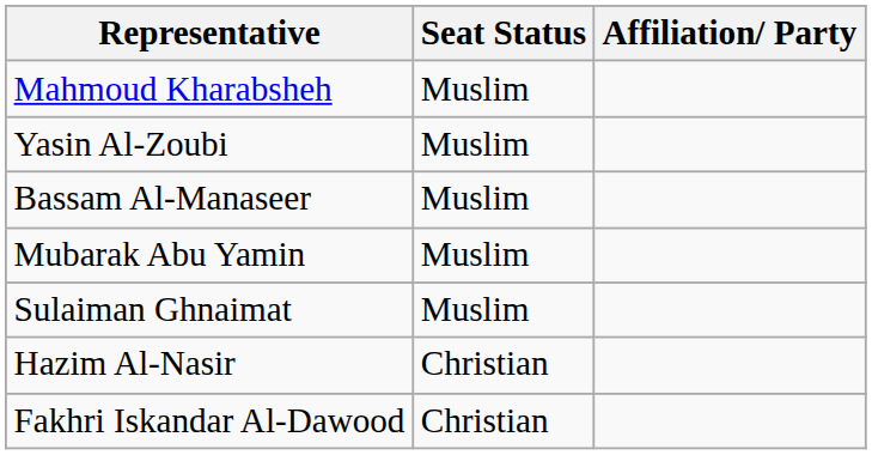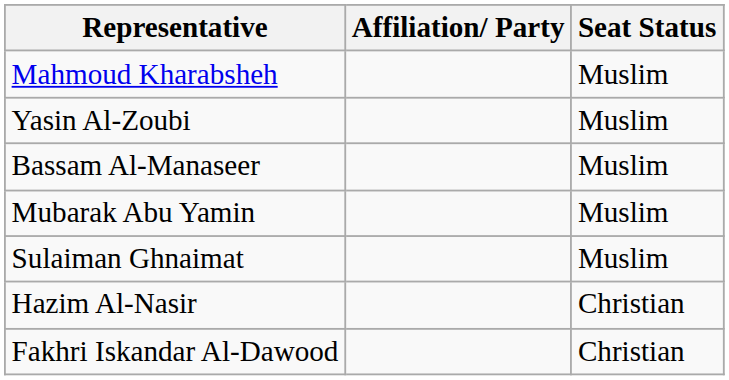 <table class="wikitable">
 <tr>
 <th>Representative</th>
+<th>Affiliation/ Party</th>
 <th>Seat Status</th>
-<th>Affiliation/ Party</th>
 </tr>
 <tr>
 <td><a href='#'>Mahmoud Kharabsheh</a></td>
+<td></td>
 <td>Muslim</td>
-<td></td>
 </tr>
 <tr>
 <td>Yasin Al-Zoubi</td>
+<td></td>
 <td>Muslim</td>
-<td></td>
 </tr>
 <tr>
 <td>Bassam Al-Manaseer</td>
+<td></td>
 <td>Muslim</td>
-<td></td>
 </tr>
 <tr>
 <td>Mubarak Abu Yamin</td>
+<td></td>
 <td>Muslim</td>
-<td></td>
 </tr>
 <tr>
 <td>Sulaiman Ghnaimat</td>
+<td></td>
 <td>Muslim</td>
-<td></td>
 </tr>
 <tr>
 <td>Hazim Al-Nasir</td>
+<td></td>
 <td>Christian</td>
-<td></td>
 </tr>
 <tr>
 <td>Fakhri Iskandar Al-Dawood</td>
+<td></td>
 <td>Christian</td>
-<td></td>
 </tr>
 </table>
